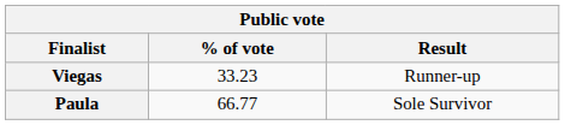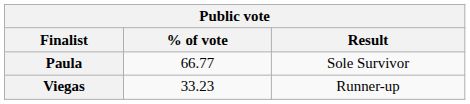 <table class="wikitable" style="text-align:center" width="25%">
 <tr>
 <th colspan="3">Public vote</th>
 </tr>
 <tr>
 <th>Finalist</th>
 <th>% of vote</th>
 <th>Result</th>
 </tr>
 <tr>
+<th>Paula</th>
+<td>66.77</td>
+<td>Sole Survivor</td>
+</tr>
+<tr>
 <th>Viegas</th>
 <td>33.23</td>
 <td>Runner-up</td>
 </tr>
-<tr>
-<th>Paula</th>
-<td>66.77</td>
-<td>Sole Survivor</td>
-</tr>
 </table>
